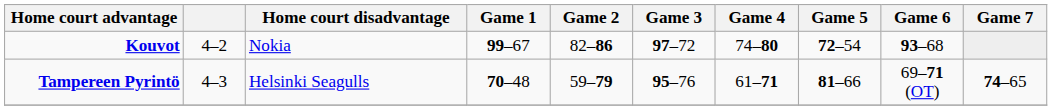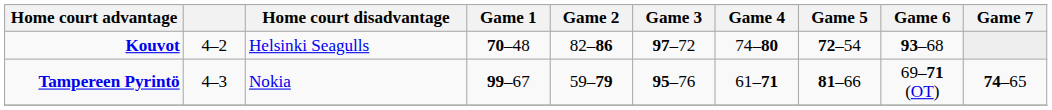 <table class=wikitable style="text-align:center; font-size:100%;">
 <tr>
 <th width=160>Home court advantage</th>
 <th width=50></th>
 <th width=200>Home court disadvantage</th>
 <th width=70>Game 1<br></th>
 <th width=70>Game 2<br></th>
 <th width=70>Game 3<br></th>
 <th width=70>Game 4<br></th>
 <th width=70>Game 5<br></th>
 <th width=70>Game 6<br></th>
 <th width=70>Game 7<br></th>
 </tr>
 <tr>
 <td align=right><strong><a href='#'>Kouvot</a></strong></td>
 <td>4–2</td>
-<td align=left><a href='#'>Nokia</a></td>
-<td><strong>99</strong>–67</td>
+<td align=left><a href='#'>Helsinki Seagulls</a></td>
+<td><strong>70</strong>–48</td>
 <td>82–<strong>86</strong></td>
 <td><strong>97</strong>–72</td>
 <td>74–<strong>80</strong></td>
 <td><strong>72</strong>–54</td>
 <td><strong>93</strong>–68</td>
 <td bgcolor=#eee></td>
 </tr>
 <tr>
 <td align=right><strong><a href='#'>Tampereen Pyrintö</a></strong></td>
 <td>4–3</td>
-<td align=left><a href='#'>Helsinki Seagulls</a></td>
-<td><strong>70</strong>–48</td>
+<td align=left><a href='#'>Nokia</a></td>
+<td><strong>99</strong>–67</td>
 <td>59–<strong>79</strong></td>
 <td><strong>95</strong>–76</td>
 <td>61–<strong>71</strong></td>
 <td><strong>81</strong>–66</td>
 <td>69–<strong>71</strong> (<a href='#'>OT</a>)</td>
 <td><strong>74</strong>–65</td>
 </tr>
 <tr>
 </tr>
 </table>
